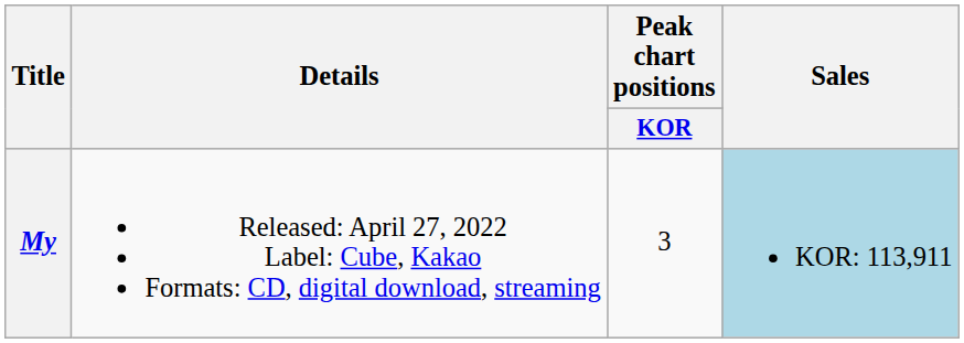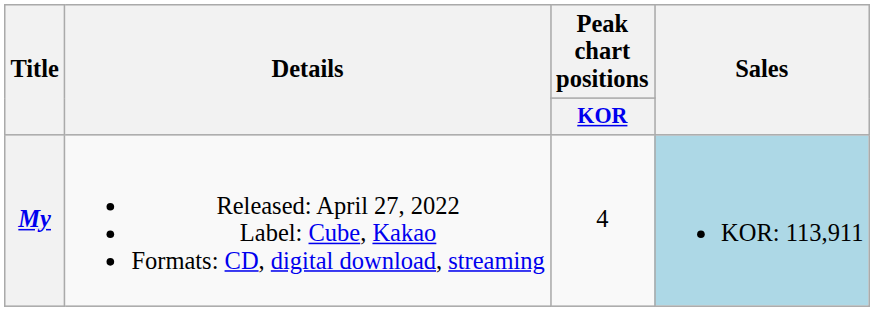 <table class="wikitable plainrowheaders" style="text-align:center">
 <tr>
 <th scope="col" rowspan="2">Title</th>
 <th scope="col" rowspan="2">Details</th>
 <th scope="col">Peak chart<br>positions</th>
 <th scope="col" rowspan="2">Sales</th>
 </tr>
 <tr>
 <th scope="col" style="font-size:90%; width:2.5em"><a href='#'>KOR</a><br></th>
 </tr>
 <tr>
 <th scope="row"><em><a href='#'>My</a></em></th>
 <td><br><ul><li>Released: April 27, 2022</li><li>Label: <a href='#'>Cube</a>, <a href='#'>Kakao</a></li><li>Formats: <a href='#'>CD</a>, <a href='#'>digital download</a>, <a href='#'>streaming</a></li></ul></td>
-<td>3</td>
+<td>4</td>
 <td style="background: lightblue;"><br><ul><li>KOR: 113,911</li></ul></td>
 </tr>
 </table>
